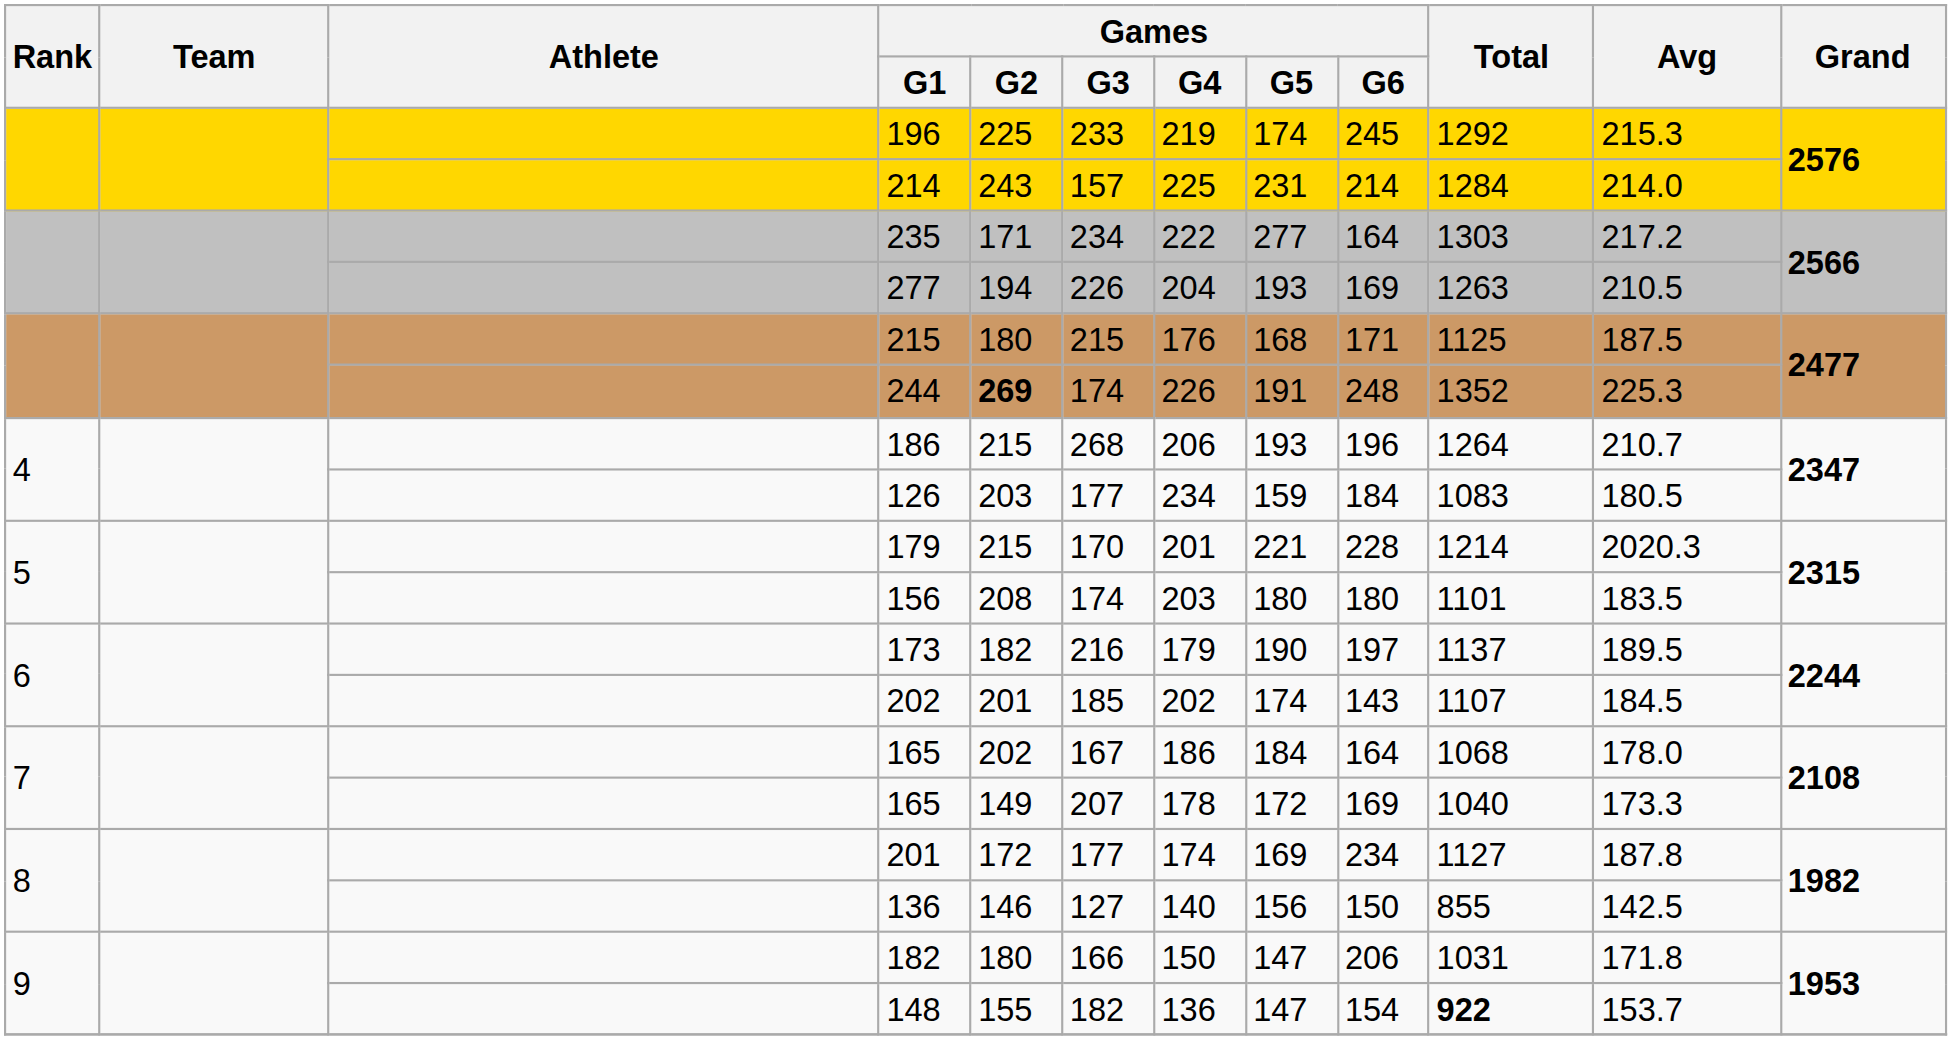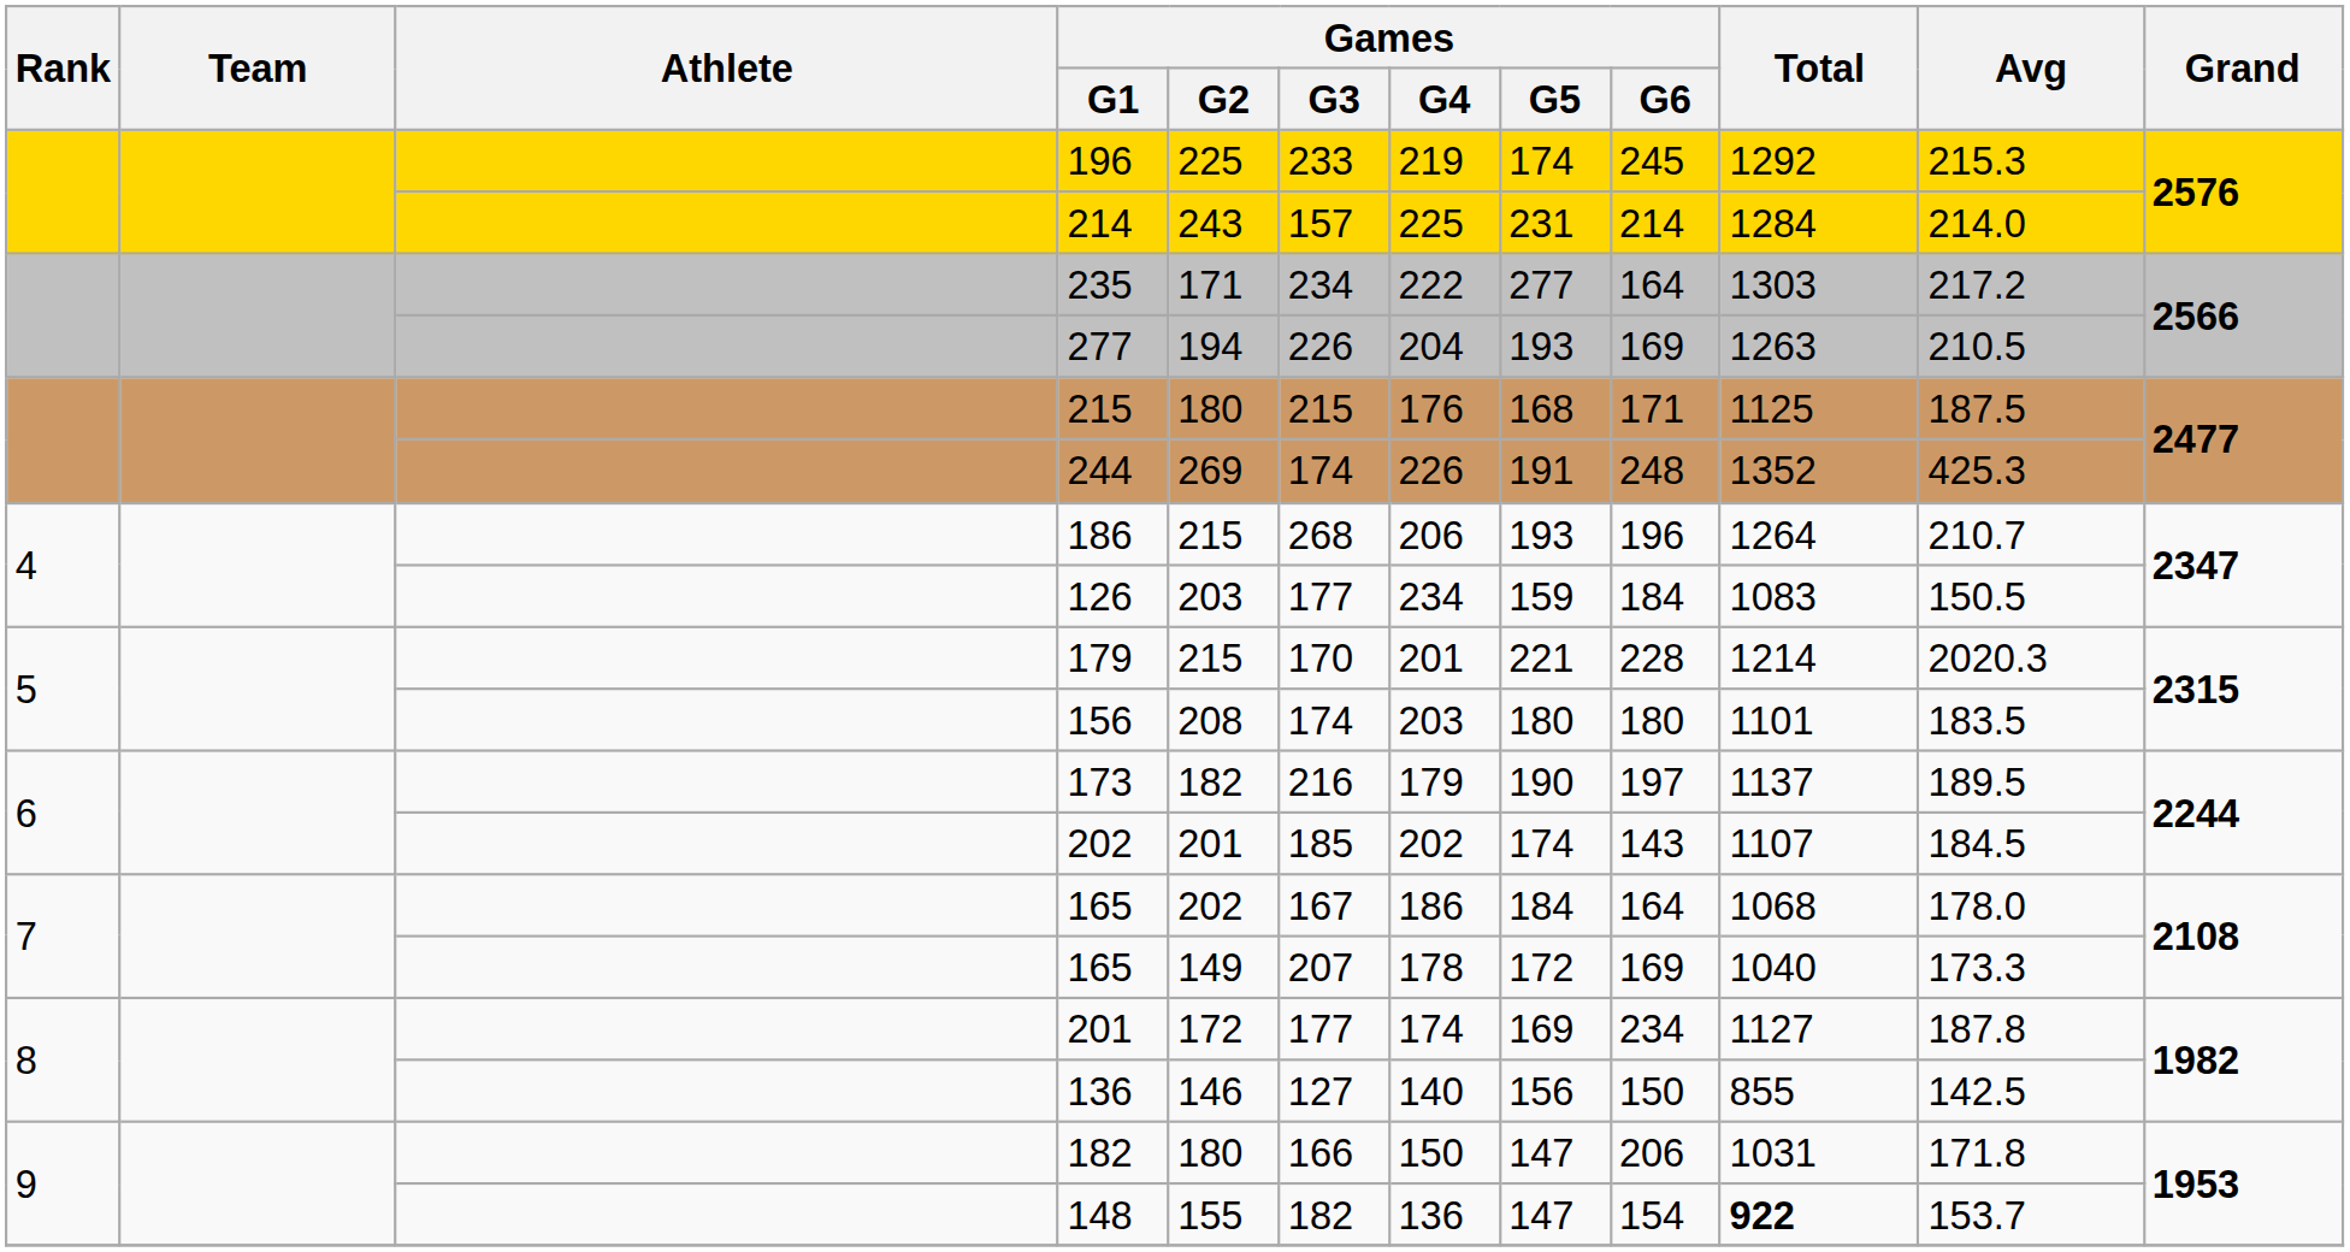 <table class="wikitable" style="font-size:95%" style="width:35em;" style="text-align:center">
 <tr>
 <th rowspan=2>Rank</th>
 <th rowspan=2 width=100>Team</th>
 <th rowspan=2 width=250>Athlete</th>
 <th colspan=6 width=250>Games</th>
 <th rowspan=2 width=70>Total</th>
 <th rowspan=2 width=80>Avg</th>
 <th rowspan=2 width=70>Grand</th>
 </tr>
 <tr>
 <th>G1</th>
 <th>G2</th>
 <th>G3</th>
 <th>G4</th>
 <th>G5</th>
 <th>G6</th>
 </tr>
 <tr bgcolor=gold>
 <td rowspan=2></td>
 <td rowspan=2 align=left></td>
 <td align=left></td>
 <td>196</td>
 <td>225</td>
 <td>233</td>
 <td>219</td>
 <td>174</td>
 <td>245</td>
 <td>1292</td>
 <td>215.3</td>
 <td rowspan=2><strong>2576</strong></td>
 </tr>
 <tr bgcolor=gold>
 <td align=left></td>
 <td>214</td>
 <td>243</td>
 <td>157</td>
 <td>225</td>
 <td>231</td>
 <td>214</td>
 <td>1284</td>
 <td>214.0</td>
 </tr>
 <tr bgcolor=silver>
 <td rowspan=2></td>
 <td rowspan=2 align=left></td>
 <td align=left></td>
 <td>235</td>
 <td>171</td>
 <td>234</td>
 <td>222</td>
 <td>277</td>
 <td>164</td>
 <td>1303</td>
 <td>217.2</td>
 <td rowspan=2><strong>2566</strong></td>
 </tr>
 <tr bgcolor=silver>
 <td align=left></td>
 <td>277</td>
 <td>194</td>
 <td>226</td>
 <td>204</td>
 <td>193</td>
 <td>169</td>
 <td>1263</td>
 <td>210.5</td>
 </tr>
 <tr bgcolor=cc9966>
 <td rowspan=2></td>
 <td rowspan=2 align=left></td>
 <td align=left></td>
 <td>215</td>
 <td>180</td>
 <td>215</td>
 <td>176</td>
 <td>168</td>
 <td>171</td>
 <td>1125</td>
 <td>187.5</td>
 <td rowspan=2><strong>2477</strong></td>
 </tr>
 <tr bgcolor=cc9966>
 <td align=left></td>
 <td>244</td>
-<td><strong>269</strong></td>
+<td>269</td>
 <td>174</td>
 <td>226</td>
 <td>191</td>
 <td>248</td>
 <td>1352</td>
-<td>225.3</td>
+<td>425.3</td>
 </tr>
 <tr>
 <td rowspan=2>4</td>
 <td rowspan=2 align=left></td>
 <td align=left></td>
 <td>186</td>
 <td>215</td>
 <td>268</td>
 <td>206</td>
 <td>193</td>
 <td>196</td>
 <td>1264</td>
 <td>210.7</td>
 <td rowspan=2><strong>2347</strong></td>
 </tr>
 <tr>
 <td align=left></td>
 <td>126</td>
 <td>203</td>
 <td>177</td>
 <td>234</td>
 <td>159</td>
 <td>184</td>
 <td>1083</td>
-<td>180.5</td>
+<td>150.5</td>
 </tr>
 <tr>
 <td rowspan=2>5</td>
 <td rowspan=2 align=left></td>
 <td align=left></td>
 <td>179</td>
 <td>215</td>
 <td>170</td>
 <td>201</td>
 <td>221</td>
 <td>228</td>
 <td>1214</td>
 <td>2020.3</td>
 <td rowspan=2><strong>2315</strong></td>
 </tr>
 <tr>
 <td align=left></td>
 <td>156</td>
 <td>208</td>
 <td>174</td>
 <td>203</td>
 <td>180</td>
 <td>180</td>
 <td>1101</td>
 <td>183.5</td>
 </tr>
 <tr>
 <td rowspan=2>6</td>
 <td rowspan=2 align=left></td>
 <td align=left></td>
 <td>173</td>
 <td>182</td>
 <td>216</td>
 <td>179</td>
 <td>190</td>
 <td>197</td>
 <td>1137</td>
 <td>189.5</td>
 <td rowspan=2><strong>2244</strong></td>
 </tr>
 <tr>
 <td align=left></td>
 <td>202</td>
 <td>201</td>
 <td>185</td>
 <td>202</td>
 <td>174</td>
 <td>143</td>
 <td>1107</td>
 <td>184.5</td>
 </tr>
 <tr>
 <td rowspan=2>7</td>
 <td rowspan=2 align=left></td>
 <td align=left></td>
 <td>165</td>
 <td>202</td>
 <td>167</td>
 <td>186</td>
 <td>184</td>
 <td>164</td>
 <td>1068</td>
 <td>178.0</td>
 <td rowspan=2><strong>2108</strong></td>
 </tr>
 <tr>
 <td align=left></td>
 <td>165</td>
 <td>149</td>
 <td>207</td>
 <td>178</td>
 <td>172</td>
 <td>169</td>
 <td>1040</td>
 <td>173.3</td>
 </tr>
 <tr>
 <td rowspan=2>8</td>
 <td rowspan=2 align=left></td>
 <td align=left></td>
 <td>201</td>
 <td>172</td>
 <td>177</td>
 <td>174</td>
 <td>169</td>
 <td>234</td>
 <td>1127</td>
 <td>187.8</td>
 <td rowspan=2><strong>1982</strong></td>
 </tr>
 <tr>
 <td align=left></td>
 <td>136</td>
 <td>146</td>
 <td>127</td>
 <td>140</td>
 <td>156</td>
 <td>150</td>
 <td>855</td>
 <td>142.5</td>
 </tr>
 <tr>
 <td rowspan=2>9</td>
 <td rowspan=2 align=left></td>
 <td align=left></td>
 <td>182</td>
 <td>180</td>
 <td>166</td>
 <td>150</td>
 <td>147</td>
 <td>206</td>
 <td>1031</td>
 <td>171.8</td>
 <td rowspan=2><strong>1953</strong></td>
 </tr>
 <tr>
 <td align=left></td>
 <td>148</td>
 <td>155</td>
 <td>182</td>
 <td>136</td>
 <td>147</td>
 <td>154</td>
 <td><strong>922</strong></td>
 <td>153.7</td>
 </tr>
 <tr>
 </tr>
 </table>
